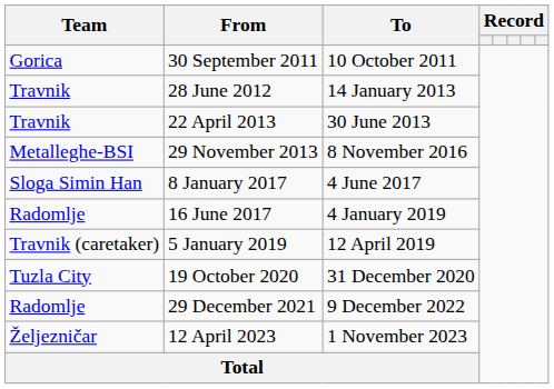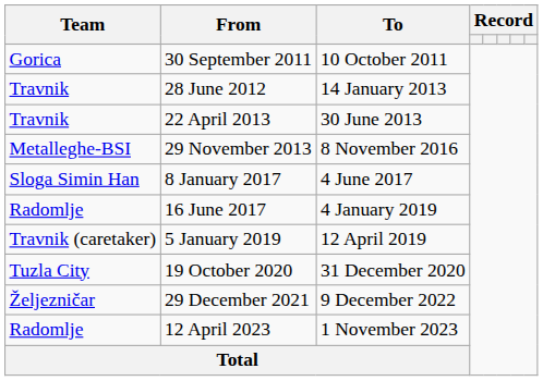 <table class="wikitable" style="text-align: center">
 <tr>
 <th rowspan="2">Team</th>
 <th rowspan="2">From</th>
 <th rowspan="2">To</th>
 <th colspan="5">Record</th>
 </tr>
 <tr>
 <th></th>
 <th></th>
 <th></th>
 <th></th>
 <th></th>
 </tr>
 <tr>
 <td align=left><a href='#'>Gorica</a></td>
 <td align=left>30 September 2011</td>
 <td align=left>10 October 2011<br></td>
 </tr>
 <tr>
 <td align=left><a href='#'>Travnik</a></td>
 <td align=left>28 June 2012</td>
 <td align=left>14 January 2013<br></td>
 </tr>
 <tr>
 <td align=left><a href='#'>Travnik</a></td>
 <td align=left>22 April 2013</td>
 <td align=left>30 June 2013<br></td>
 </tr>
 <tr>
 <td align=left><a href='#'>Metalleghe-BSI</a></td>
 <td align=left>29 November 2013</td>
 <td align=left>8 November 2016<br></td>
 </tr>
 <tr>
 <td align=left><a href='#'>Sloga Simin Han</a></td>
 <td align=left>8 January 2017</td>
 <td align=left>4 June 2017<br></td>
 </tr>
 <tr>
 <td align=left><a href='#'>Radomlje</a></td>
 <td align=left>16 June 2017</td>
 <td align=left>4 January 2019<br></td>
 </tr>
 <tr>
 <td align=left><a href='#'>Travnik</a> (caretaker)</td>
 <td align=left>5 January 2019</td>
 <td align=left>12 April 2019<br></td>
 </tr>
 <tr>
 <td align=left><a href='#'>Tuzla City</a></td>
 <td align=left>19 October 2020</td>
 <td align=left>31 December 2020<br></td>
 </tr>
 <tr>
-<td align=left><a href='#'>Radomlje</a></td>
+<td align=left><a href='#'>Željezničar</a></td>
 <td align=left>29 December 2021</td>
 <td align=left>9 December 2022<br></td>
 </tr>
 <tr>
-<td align=left><a href='#'>Željezničar</a></td>
+<td align=left><a href='#'>Radomlje</a></td>
 <td align=left>12 April 2023</td>
 <td align=left>1 November 2023<br></td>
 </tr>
 <tr>
 <th colspan="3">Total<br></th>
 </tr>
 </table>
